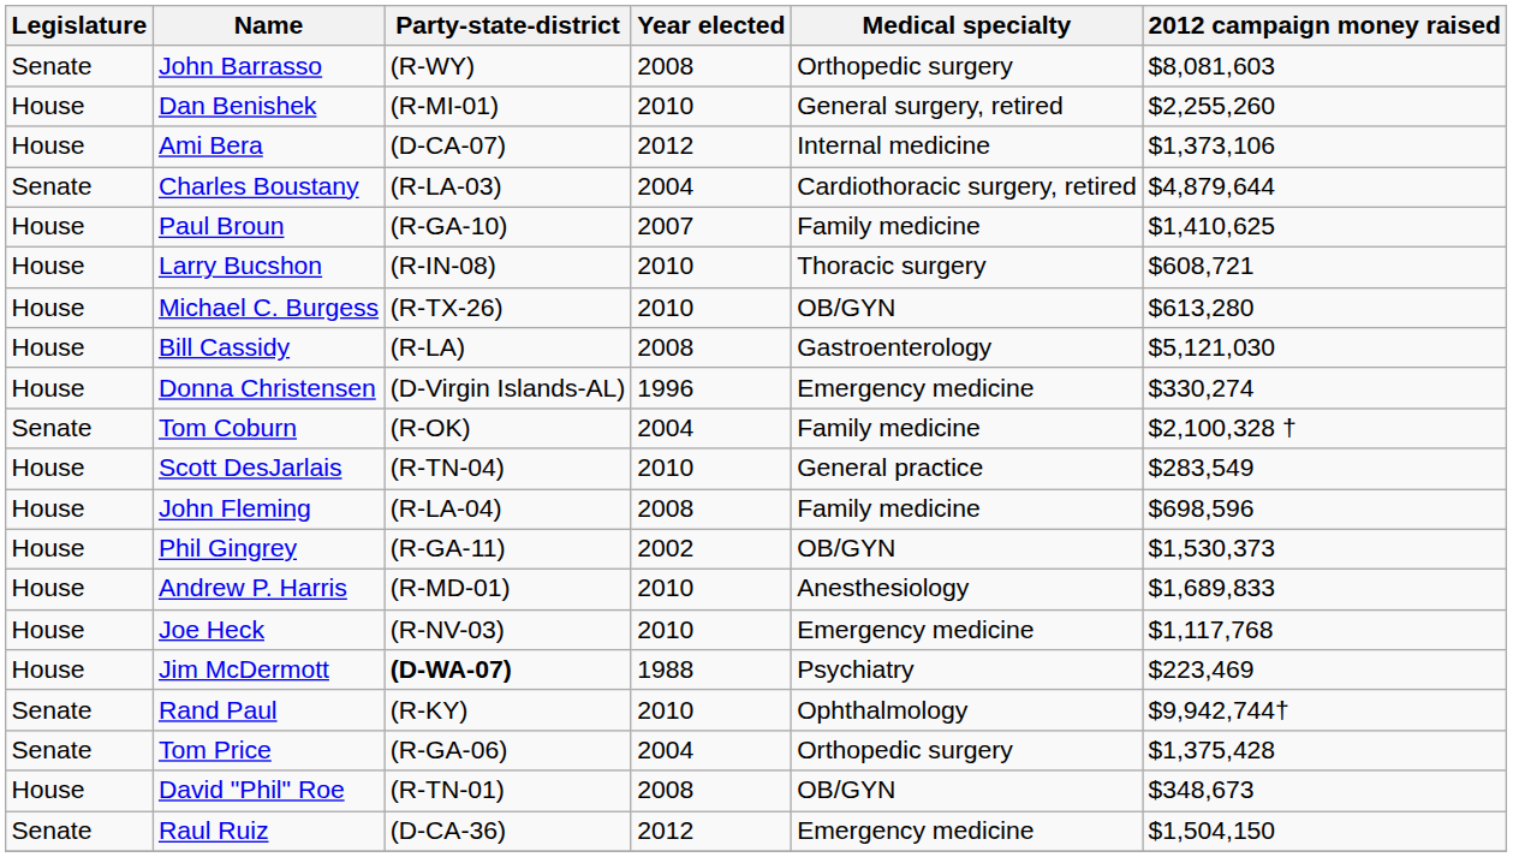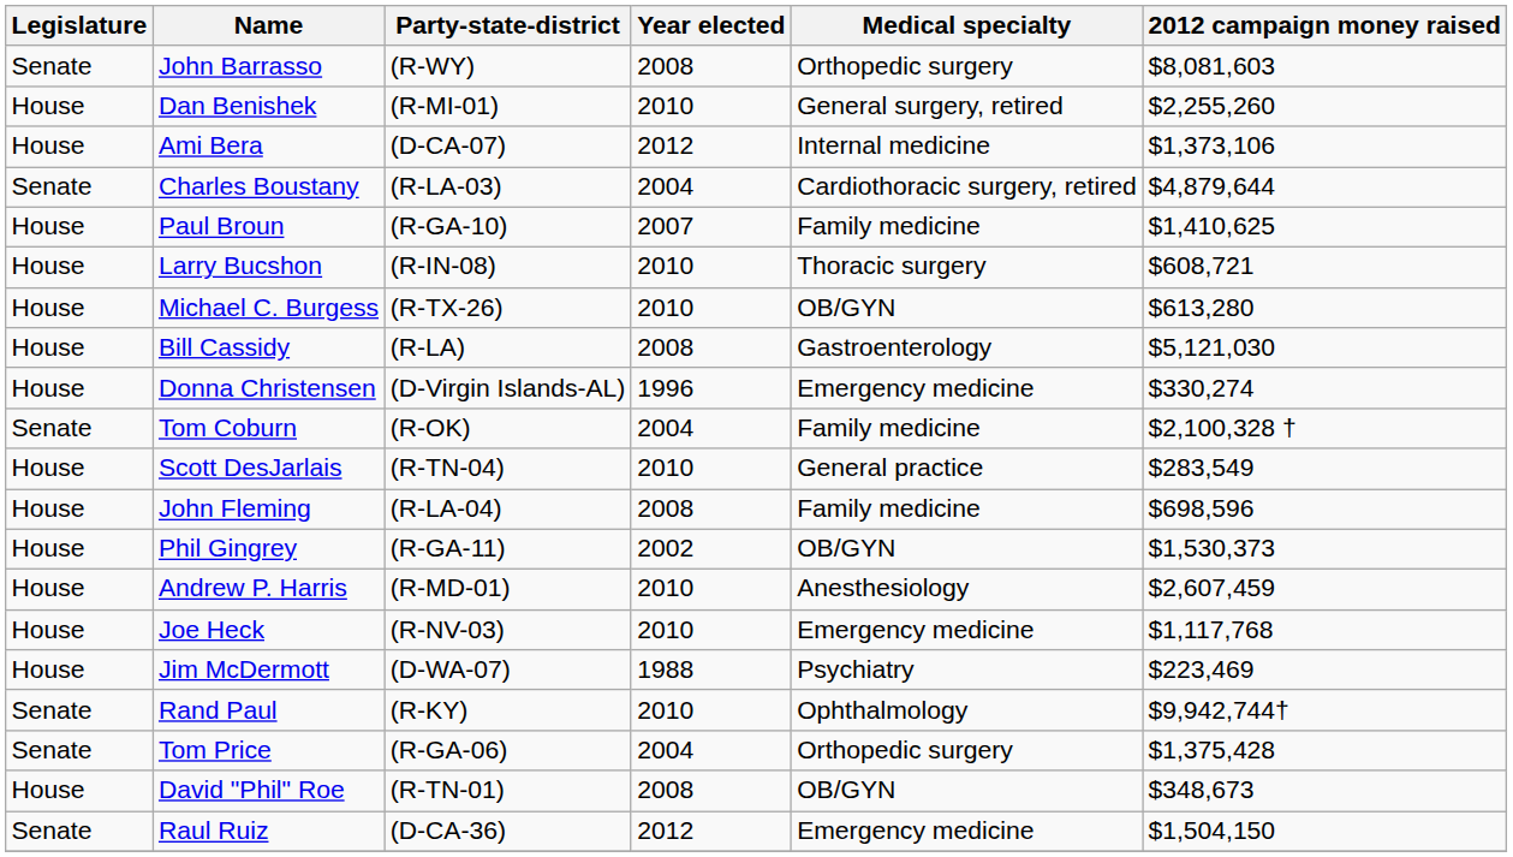 <table class="wikitable sortable">
 <tr>
 <th>Legislature</th>
 <th>Name</th>
 <th>Party-state-district</th>
 <th data-sort-type="number">Year elected</th>
 <th>Medical specialty</th>
 <th>2012 campaign money raised</th>
 </tr>
 <tr>
 <td>Senate</td>
 <td data-sort-value="Barrasso, John"><a href='#'>John Barrasso</a></td>
 <td>(R-WY)</td>
 <td>2008</td>
 <td>Orthopedic surgery</td>
 <td>$8,081,603</td>
 </tr>
 <tr>
 <td>House</td>
 <td data-sort-value="Benishek, Dan"><a href='#'>Dan Benishek</a></td>
 <td>(R-MI-01)</td>
 <td>2010</td>
 <td>General surgery, retired</td>
 <td>$2,255,260</td>
 </tr>
 <tr>
 <td>House</td>
 <td data-sort-value="Bera, Amy"><a href='#'>Ami Bera</a></td>
 <td>(D-CA-07)</td>
 <td>2012</td>
 <td>Internal medicine</td>
 <td>$1,373,106</td>
 </tr>
 <tr>
 <td>Senate</td>
 <td data-sort-value="Boustany, Charles"><a href='#'>Charles Boustany</a></td>
 <td>(R-LA-03)</td>
 <td>2004</td>
 <td>Cardiothoracic surgery, retired</td>
 <td>$4,879,644</td>
 </tr>
 <tr>
 <td>House</td>
 <td data-sort-value="Broun, Paul"><a href='#'>Paul Broun</a></td>
 <td>(R-GA-10)</td>
 <td>2007</td>
 <td>Family medicine</td>
 <td>$1,410,625</td>
 </tr>
 <tr>
 <td>House</td>
 <td data-sort-value="Bucshon, Larry"><a href='#'>Larry Bucshon</a></td>
 <td>(R-IN-08)</td>
 <td>2010</td>
 <td>Thoracic surgery</td>
 <td>$608,721</td>
 </tr>
 <tr>
 <td>House</td>
 <td data-sort-value="Burgess, Michael C."><a href='#'>Michael C. Burgess</a></td>
 <td>(R-TX-26)</td>
 <td>2010</td>
 <td>OB/GYN</td>
 <td>$613,280</td>
 </tr>
 <tr>
 <td>House</td>
 <td data-sort-value="Cassidy, Bill"><a href='#'>Bill Cassidy</a></td>
 <td>(R-LA)</td>
 <td>2008</td>
 <td>Gastroenterology</td>
 <td>$5,121,030</td>
 </tr>
 <tr>
 <td>House</td>
 <td data-sort-value="Christensen, Donna"><a href='#'>Donna Christensen</a></td>
 <td>(D-Virgin Islands-AL)</td>
 <td>1996</td>
 <td>Emergency medicine</td>
 <td>$330,274</td>
 </tr>
 <tr>
 <td>Senate</td>
 <td data-sort-value="Coburn, Tom"><a href='#'>Tom Coburn</a></td>
 <td>(R-OK)</td>
 <td>2004</td>
 <td>Family medicine</td>
 <td>$2,100,328 †</td>
 </tr>
 <tr>
 <td>House</td>
 <td data-sort-value="DesJarlais, Scott"><a href='#'>Scott DesJarlais</a></td>
 <td>(R-TN-04)</td>
 <td>2010</td>
 <td>General practice</td>
 <td>$283,549</td>
 </tr>
 <tr>
 <td>House</td>
 <td data-sort-value="Fleming, John"><a href='#'>John Fleming</a></td>
 <td>(R-LA-04)</td>
 <td>2008</td>
 <td>Family medicine</td>
 <td>$698,596</td>
 </tr>
 <tr>
 <td>House</td>
 <td data-sort-value="Gringrey, Phil"><a href='#'>Phil Gingrey</a></td>
 <td>(R-GA-11)</td>
 <td>2002</td>
 <td>OB/GYN</td>
 <td>$1,530,373</td>
 </tr>
 <tr>
 <td>House</td>
 <td data-sort-value="Harris, Andrew P."><a href='#'>Andrew P. Harris</a></td>
 <td>(R-MD-01)</td>
 <td>2010</td>
 <td>Anesthesiology</td>
-<td>$1,689,833</td>
+<td>$2,607,459</td>
 </tr>
 <tr>
 <td>House</td>
 <td data-sort-value="Heck, Joe"><a href='#'>Joe Heck</a></td>
 <td>(R-NV-03)</td>
 <td>2010</td>
 <td>Emergency medicine</td>
 <td>$1,117,768</td>
 </tr>
 <tr>
 <td>House</td>
 <td data-sort-value="McDermott, Jim"><a href='#'>Jim McDermott</a></td>
-<td><strong>(D-WA-07)</strong></td>
+<td>(D-WA-07)</td>
 <td>1988</td>
 <td>Psychiatry</td>
 <td>$223,469</td>
 </tr>
 <tr>
 <td>Senate</td>
 <td data-sort-value="Paul, Rand"><a href='#'>Rand Paul</a></td>
 <td>(R-KY)</td>
 <td>2010</td>
 <td>Ophthalmology</td>
 <td>$9,942,744†</td>
 </tr>
 <tr>
 <td>Senate</td>
 <td data-sort-value="Price, Tom"><a href='#'>Tom Price</a></td>
 <td>(R-GA-06)</td>
 <td>2004</td>
 <td>Orthopedic surgery</td>
 <td>$1,375,428</td>
 </tr>
 <tr>
 <td>House</td>
 <td data-sort-value="Roe, David"><a href='#'>David "Phil" Roe</a></td>
 <td>(R-TN-01)</td>
 <td>2008</td>
 <td>OB/GYN</td>
 <td>$348,673</td>
 </tr>
 <tr>
 <td>Senate</td>
 <td data-sort-value="Ruiz, Raul"><a href='#'>Raul Ruiz</a></td>
 <td>(D-CA-36)</td>
 <td>2012</td>
 <td>Emergency medicine</td>
 <td>$1,504,150</td>
 </tr>
 <tr>
 </tr>
 </table>
